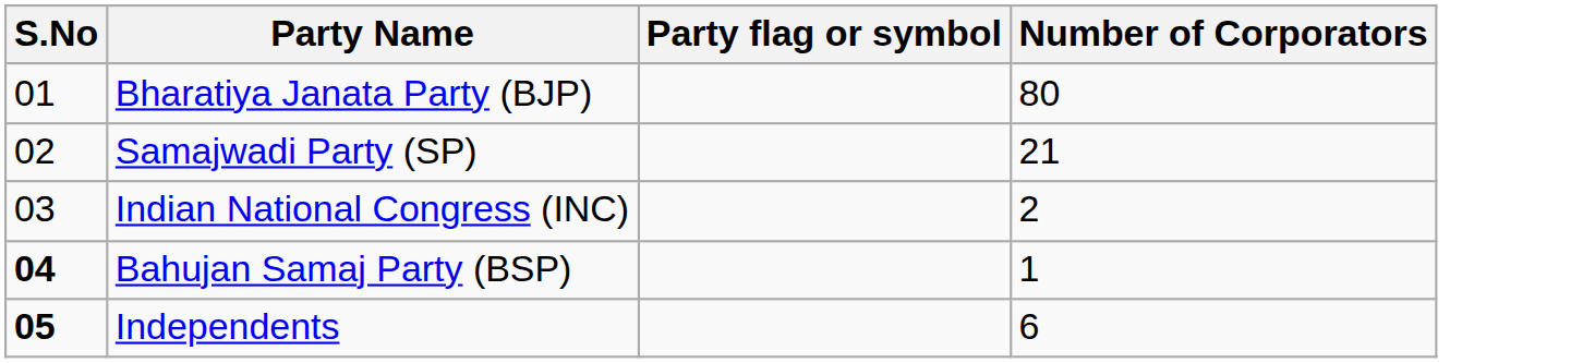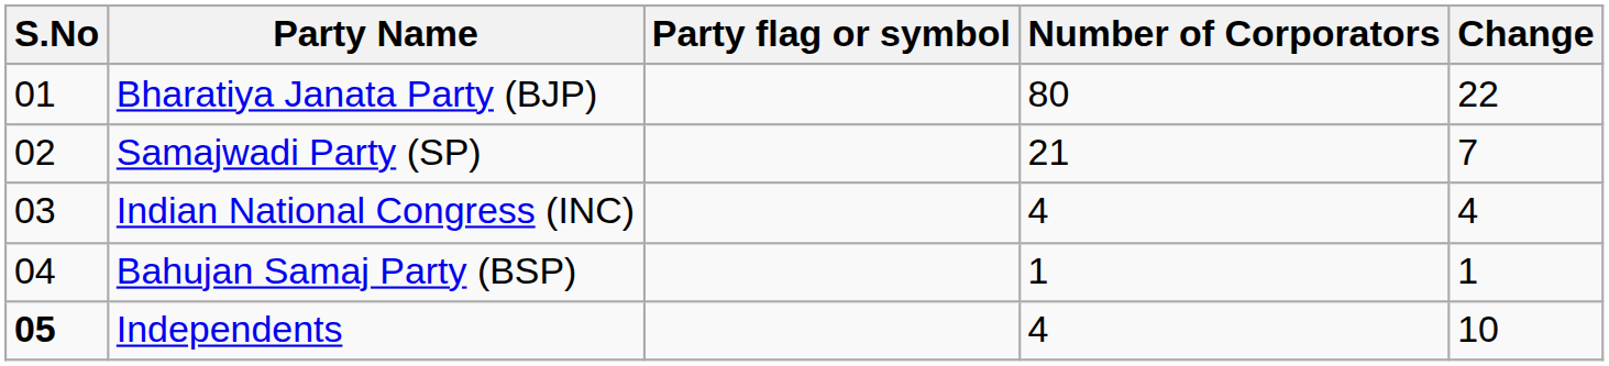 <table class="wikitable sortable">
 <tr>
 <th>S.No</th>
 <th>Party Name</th>
 <th>Party flag or symbol</th>
 <th>Number of Corporators</th>
+<th>Change</th>
 </tr>
 <tr>
 <td>01</td>
 <td><a href='#'>Bharatiya Janata Party</a> (BJP)</td>
 <td></td>
 <td>80</td>
+<td>22</td>
 </tr>
 <tr>
 <td>02</td>
 <td><a href='#'>Samajwadi Party</a> (SP)</td>
 <td></td>
 <td>21</td>
+<td>7</td>
 </tr>
 <tr>
 <td>03</td>
 <td><a href='#'>Indian National Congress</a> (INC)</td>
 <td></td>
-<td>2</td>
+<td>4</td>
+<td>4</td>
 </tr>
 <tr>
-<td><strong>04</strong></td>
+<td>04</td>
 <td><a href='#'>Bahujan Samaj Party</a> (BSP)</td>
 <td></td>
+<td>1</td>
 <td>1</td>
 </tr>
 <tr>
 <td><strong>05</strong></td>
 <td><a href='#'>Independents</a></td>
 <td></td>
-<td>6</td>
+<td>4</td>
+<td>10</td>
 </tr>
 </table>
